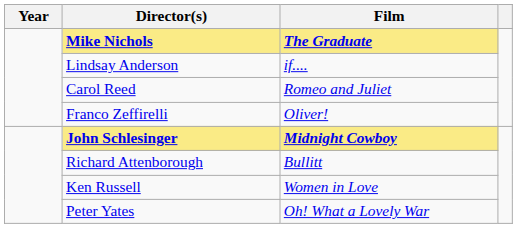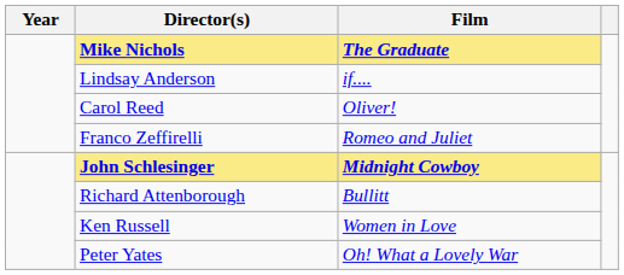 <table class="wikitable sortable">
 <tr>
 <th scope="col" style="width:8%;">Year</th>
 <th scope="col" style="width:30%;">Director(s)</th>
 <th scope="col" style="width:30%;">Film</th>
 <th scope="col" style="width:2%;" class="unsortable"></th>
 </tr>
 <tr>
 <td rowspan="4"></td>
 <td style="background:#FAEB86"><strong><a href='#'>Mike Nichols</a></strong></td>
 <td style="background:#FAEB86"><strong><em><a href='#'>The Graduate</a></em></strong></td>
 <td rowspan=4></td>
 </tr>
 <tr>
 <td><a href='#'>Lindsay Anderson</a></td>
 <td><em><a href='#'>if....</a></em></td>
 </tr>
 <tr>
 <td><a href='#'>Carol Reed</a></td>
-<td><em><a href='#'>Romeo and Juliet</a></em></td>
+<td><em><a href='#'>Oliver!</a></em></td>
 </tr>
 <tr>
 <td><a href='#'>Franco Zeffirelli</a></td>
-<td><em><a href='#'>Oliver!</a></em></td>
+<td><em><a href='#'>Romeo and Juliet</a></em></td>
 </tr>
 <tr>
 <td rowspan="4"></td>
 <td style="background:#FAEB86"><strong><a href='#'>John Schlesinger</a></strong></td>
 <td style="background:#FAEB86"><strong><em><a href='#'>Midnight Cowboy</a></em></strong></td>
 <td rowspan=4></td>
 </tr>
 <tr>
 <td><a href='#'>Richard Attenborough</a></td>
 <td><em><a href='#'>Bullitt</a></em></td>
 </tr>
 <tr>
 <td><a href='#'>Ken Russell</a></td>
 <td><em><a href='#'>Women in Love</a></em></td>
 </tr>
 <tr>
 <td><a href='#'>Peter Yates</a></td>
 <td><em><a href='#'>Oh! What a Lovely War</a></em></td>
 </tr>
 </table>
